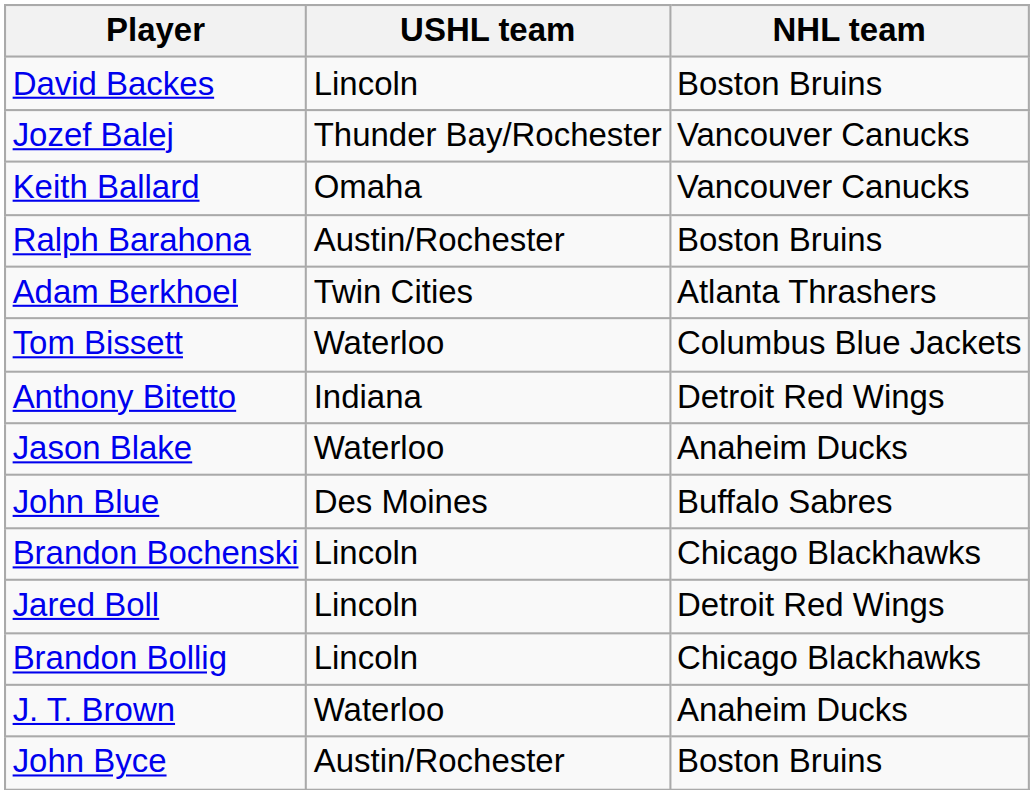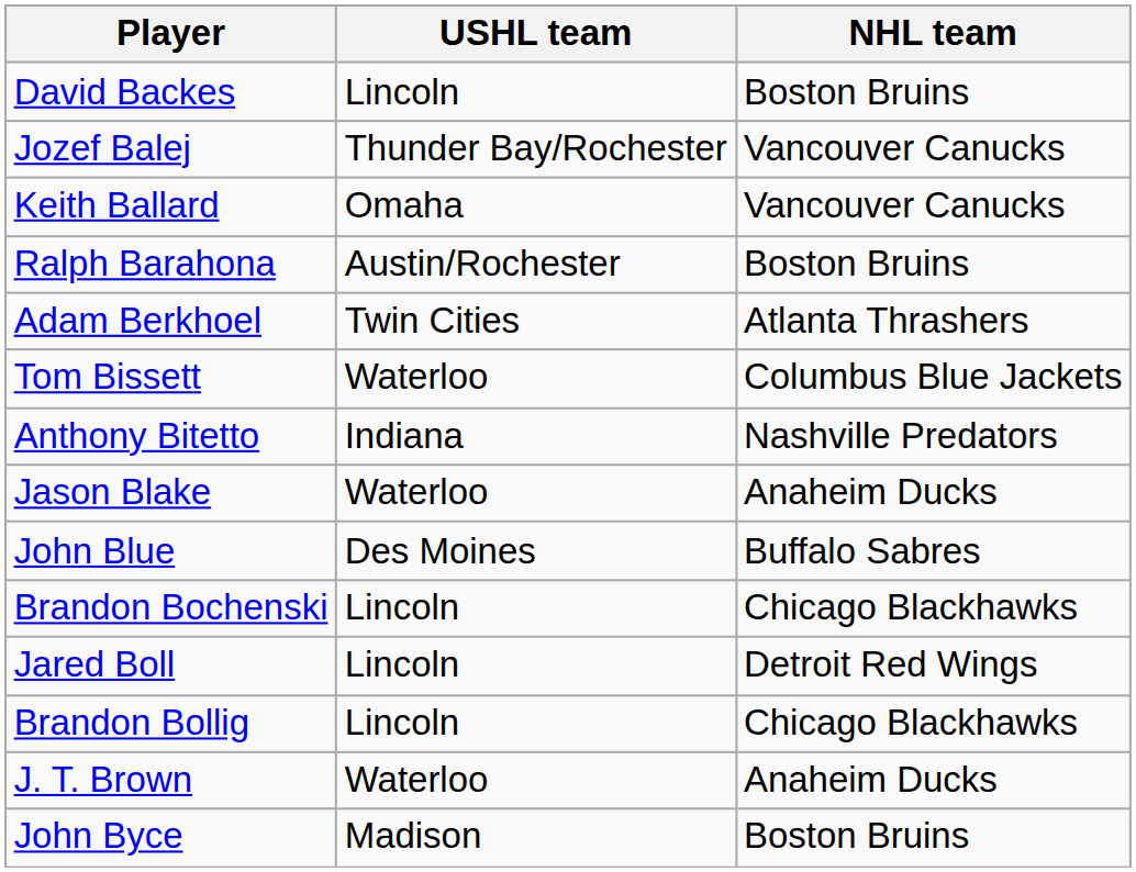 <table class="wikitable">
 <tr>
 <th>Player</th>
 <th>USHL team</th>
 <th>NHL team</th>
 </tr>
 <tr>
 <td><a href='#'>David Backes</a></td>
 <td>Lincoln</td>
 <td>Boston Bruins</td>
 </tr>
 <tr>
 <td><a href='#'>Jozef Balej</a></td>
 <td>Thunder Bay/Rochester</td>
 <td>Vancouver Canucks</td>
 </tr>
 <tr>
 <td><a href='#'>Keith Ballard</a></td>
 <td>Omaha</td>
 <td>Vancouver Canucks</td>
 </tr>
 <tr>
 <td><a href='#'>Ralph Barahona</a></td>
 <td>Austin/Rochester</td>
 <td>Boston Bruins</td>
 </tr>
 <tr>
 <td><a href='#'>Adam Berkhoel</a></td>
 <td>Twin Cities</td>
 <td>Atlanta Thrashers</td>
 </tr>
 <tr>
 <td><a href='#'>Tom Bissett</a></td>
 <td>Waterloo</td>
 <td>Columbus Blue Jackets</td>
 </tr>
 <tr>
 <td><a href='#'>Anthony Bitetto</a></td>
 <td>Indiana</td>
-<td>Detroit Red Wings</td>
+<td>Nashville Predators</td>
 </tr>
 <tr>
 <td><a href='#'>Jason Blake</a></td>
 <td>Waterloo</td>
 <td>Anaheim Ducks</td>
 </tr>
 <tr>
 <td><a href='#'>John Blue</a></td>
 <td>Des Moines</td>
 <td>Buffalo Sabres</td>
 </tr>
 <tr>
 <td><a href='#'>Brandon Bochenski</a></td>
 <td>Lincoln</td>
 <td>Chicago Blackhawks</td>
 </tr>
 <tr>
 <td><a href='#'>Jared Boll</a></td>
 <td>Lincoln</td>
 <td>Detroit Red Wings</td>
 </tr>
 <tr>
 <td><a href='#'>Brandon Bollig</a></td>
 <td>Lincoln</td>
 <td>Chicago Blackhawks</td>
 </tr>
 <tr>
 <td><a href='#'>J. T. Brown</a></td>
 <td>Waterloo</td>
 <td>Anaheim Ducks</td>
 </tr>
 <tr>
 <td><a href='#'>John Byce</a></td>
-<td>Austin/Rochester</td>
+<td>Madison</td>
 <td>Boston Bruins</td>
 </tr>
 <tr>
 </tr>
 </table>
